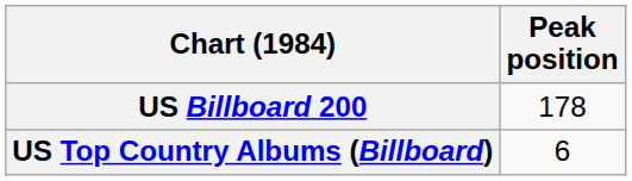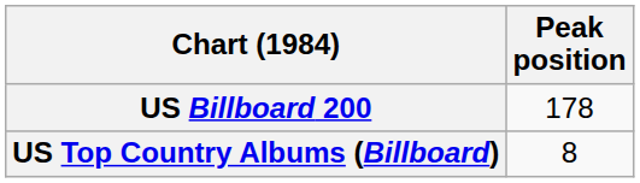 <table class="wikitable sortable plainrowheaders" style="text-align:center">
 <tr>
 <th scope="col">Chart (1984)</th>
 <th scope="col">Peak<br>position</th>
 </tr>
 <tr>
 <th scope="row">US <a href='#'><em>Billboard</em> 200</a></th>
 <td>178</td>
 </tr>
 <tr>
 <th scope="row">US <a href='#'>Top Country Albums</a> (<em><a href='#'>Billboard</a></em>)</th>
-<td>6</td>
+<td>8</td>
 </tr>
 </table>
